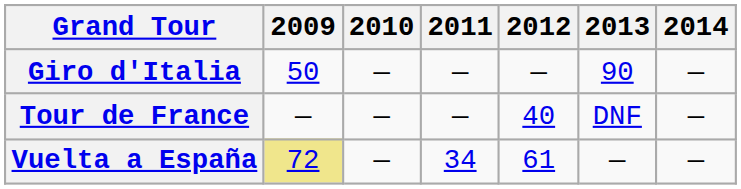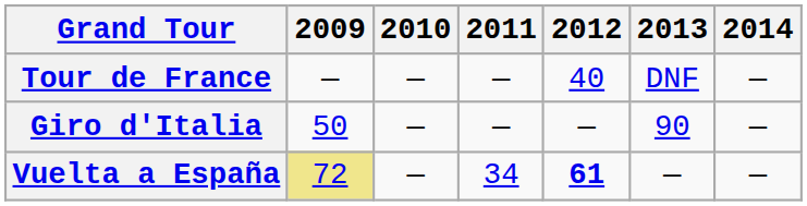 <table class="wikitable plainrowheaders">
 <tr>
 <th scope="col"><a href='#'>Grand Tour</a></th>
 <th scope="col">2009</th>
 <th scope="col">2010</th>
 <th scope="col">2011</th>
 <th scope="col">2012</th>
 <th scope="col">2013</th>
 <th scope="col">2014</th>
 </tr>
 <tr style="text-align:center;">
+<th scope="row"> <a href='#'>Tour de France</a></th>
+<td>—</td>
+<td>—</td>
+<td>—</td>
+<td align="center"><a href='#'>40</a></td>
+<td align="center"><a href='#'>DNF</a></td>
+<td>—</td>
+</tr>
+<tr style="text-align:center;">
 <th scope="row"> <a href='#'>Giro d'Italia</a></th>
 <td align="center"><a href='#'>50</a></td>
 <td>—</td>
 <td>—</td>
 <td>—</td>
 <td align="center"><a href='#'>90</a></td>
 <td>—</td>
 </tr>
 <tr style="text-align:center;">
-<th scope="row"> <a href='#'>Tour de France</a></th>
-<td>—</td>
-<td>—</td>
-<td>—</td>
-<td align="center"><a href='#'>40</a></td>
-<td align="center"><a href='#'>DNF</a></td>
-<td>—</td>
-</tr>
-<tr style="text-align:center;">
 <th scope="row"> <a href='#'>Vuelta a España</a></th>
 <td align="center" style="background: khaki;"><a href='#'>72</a></td>
 <td>—</td>
 <td align="center"><a href='#'>34</a></td>
-<td align="center"><a href='#'>61</a></td>
+<td align="center"><strong><a href='#'>61</a></strong></td>
 <td>—</td>
 <td>—</td>
 </tr>
 </table>
